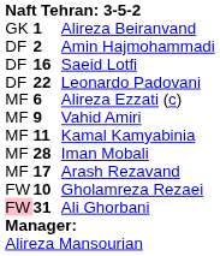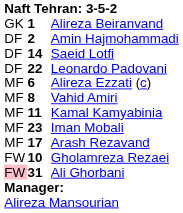 <table style="font-size: 90%" cellspacing="0" cellpadding="0" align=center>
 <tr>
 <td colspan="4"><strong>Naft Tehran: 3-5-2</strong></td>
 </tr>
 <tr>
 <th width=25></th>
 <th width=25></th>
 </tr>
 <tr>
 <td>GK</td>
 <td><strong>1</strong></td>
 <td> <a href='#'>Alireza Beiranvand</a></td>
 </tr>
 <tr>
 <td>DF</td>
 <td><strong>2</strong></td>
 <td> <a href='#'>Amin Hajmohammadi</a></td>
 </tr>
 <tr>
 <td>DF</td>
-<td><strong>16</strong></td>
+<td><strong>14</strong></td>
 <td> <a href='#'>Saeid Lotfi</a></td>
 </tr>
 <tr>
 <td>DF</td>
 <td><strong>22</strong></td>
 <td> <a href='#'>Leonardo Padovani</a></td>
 </tr>
 <tr>
 <td>MF</td>
 <td><strong>6</strong></td>
 <td> <a href='#'>Alireza Ezzati</a> (<a href='#'>c</a>)</td>
 </tr>
 <tr>
 <td>MF</td>
-<td><strong>9</strong></td>
+<td><strong>8</strong></td>
 <td> <a href='#'>Vahid Amiri</a></td>
 </tr>
 <tr>
 <td>MF</td>
 <td><strong>11</strong></td>
 <td> <a href='#'>Kamal Kamyabinia</a></td>
 </tr>
 <tr>
 <td>MF</td>
-<td><strong>28</strong></td>
+<td><strong>23</strong></td>
 <td> <a href='#'>Iman Mobali</a></td>
 </tr>
 <tr>
 <td>MF</td>
 <td><strong>17</strong></td>
 <td> <a href='#'>Arash Rezavand</a></td>
 </tr>
 <tr>
 <td>FW</td>
 <td><strong>10</strong></td>
 <td> <a href='#'>Gholamreza Rezaei</a></td>
 </tr>
 <tr>
 <td style="background: pink;">FW</td>
 <td><strong>31</strong></td>
 <td> <a href='#'>Ali Ghorbani</a></td>
 </tr>
 <tr>
 <td colspan=3><strong>Manager:</strong></td>
 </tr>
 <tr>
 <td colspan=4> <a href='#'>Alireza Mansourian</a></td>
 </tr>
 </table>
